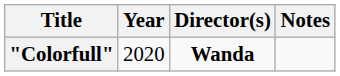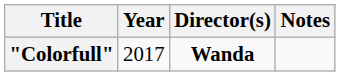 <table class="wikitable plainrowheaders" style="text-align:center;">
 <tr>
 <th scope="col">Title</th>
 <th scope="col">Year</th>
 <th scope="col">Director(s)</th>
 <th scope="col">Notes</th>
 </tr>
 <tr>
 <th scope="row">"Colorfull"</th>
-<td>2020</td>
+<td>2017</td>
 <td><strong>Wanda</strong></td>
 <td></td>
 </tr>
 </table>
